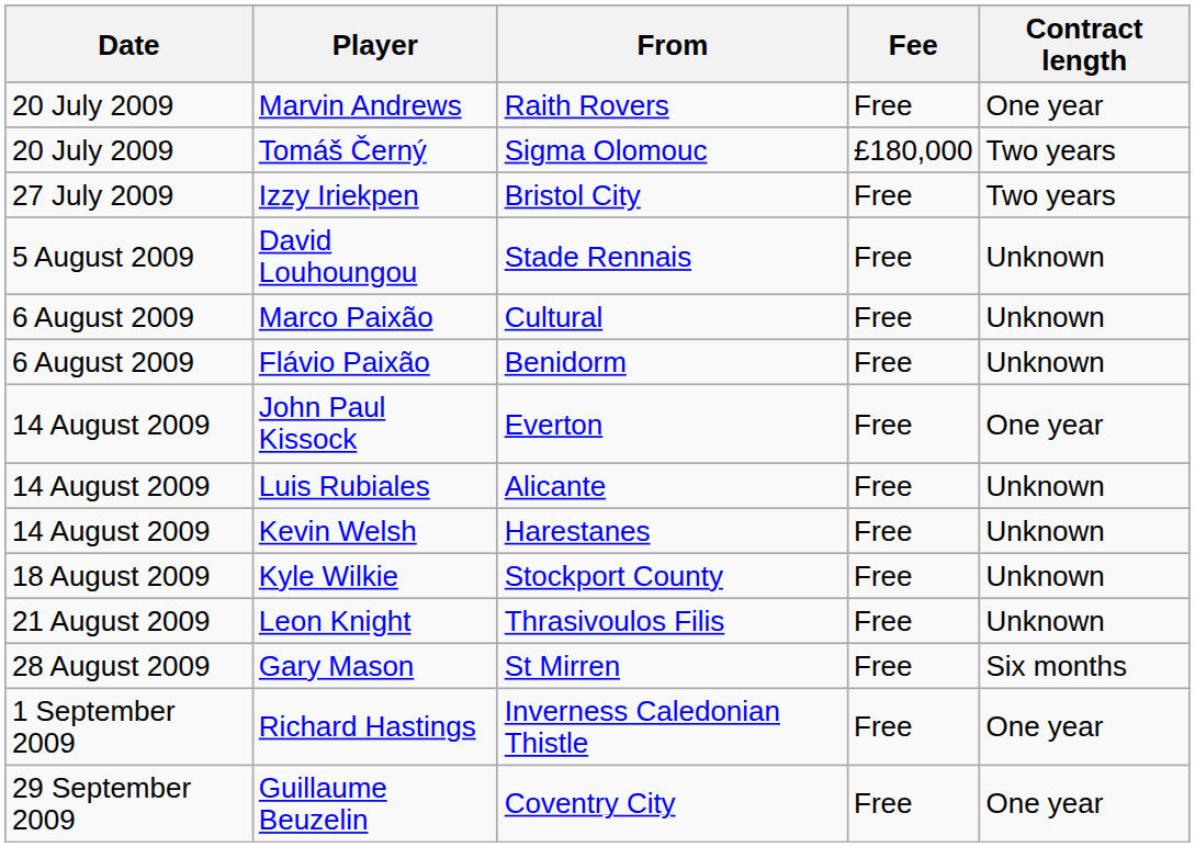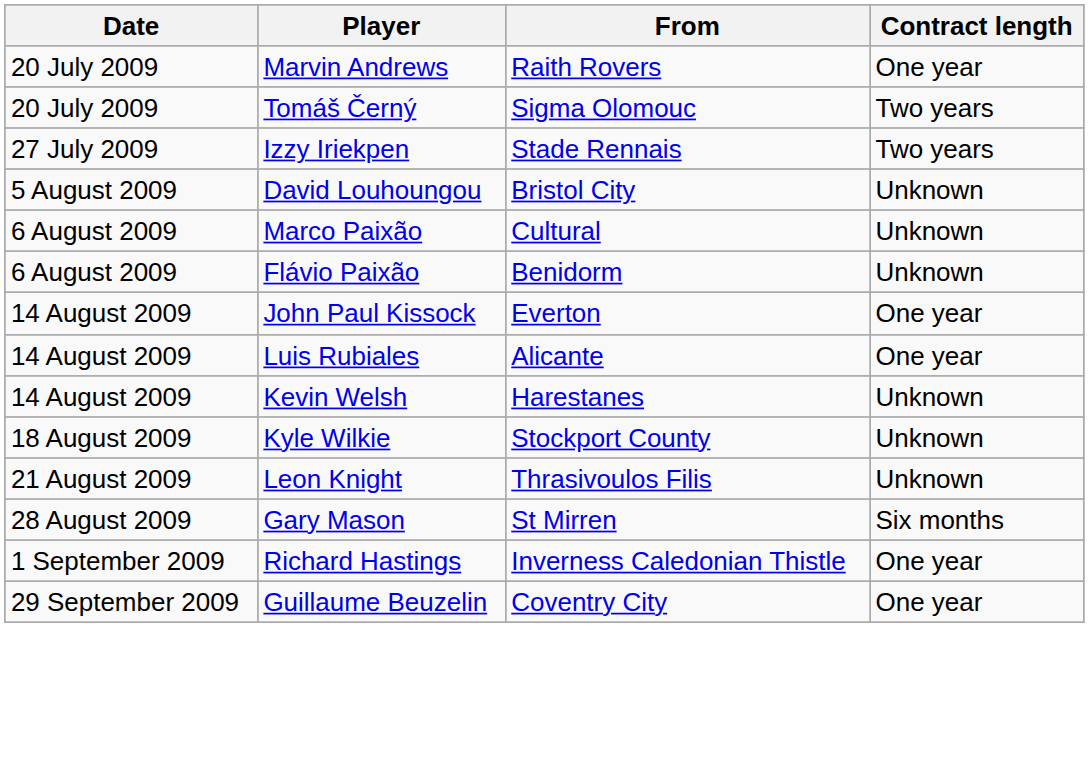 <table class="wikitable" style="font-size:95%; width:50%">
 <tr>
 <th>Date</th>
 <th>Player</th>
 <th>From</th>
-<th>Fee</th>
 <th>Contract length</th>
 </tr>
 <tr>
 <td>20 July 2009</td>
 <td> <a href='#'>Marvin Andrews</a></td>
 <td> <a href='#'>Raith Rovers</a></td>
-<td>Free</td>
 <td>One year</td>
 </tr>
 <tr>
 <td>20 July 2009</td>
 <td> <a href='#'>Tomáš Černý</a></td>
 <td> <a href='#'>Sigma Olomouc</a></td>
-<td>£180,000</td>
 <td>Two years</td>
 </tr>
 <tr>
 <td>27 July 2009</td>
 <td> <a href='#'>Izzy Iriekpen</a></td>
-<td> <a href='#'>Bristol City</a></td>
-<td>Free</td>
+<td> <a href='#'>Stade Rennais</a></td>
 <td>Two years</td>
 </tr>
 <tr>
 <td>5 August 2009</td>
 <td> <a href='#'>David Louhoungou</a></td>
-<td> <a href='#'>Stade Rennais</a></td>
-<td>Free</td>
+<td> <a href='#'>Bristol City</a></td>
 <td>Unknown</td>
 </tr>
 <tr>
 <td>6 August 2009</td>
 <td> <a href='#'>Marco Paixão</a></td>
 <td> <a href='#'>Cultural</a></td>
-<td>Free</td>
 <td>Unknown</td>
 </tr>
 <tr>
 <td>6 August 2009</td>
 <td> <a href='#'>Flávio Paixão</a></td>
 <td> <a href='#'>Benidorm</a></td>
-<td>Free</td>
 <td>Unknown</td>
 </tr>
 <tr>
 <td>14 August 2009</td>
 <td> <a href='#'>John Paul Kissock</a></td>
 <td> <a href='#'>Everton</a></td>
-<td>Free</td>
 <td>One year</td>
 </tr>
 <tr>
 <td>14 August 2009</td>
 <td> <a href='#'>Luis Rubiales</a></td>
 <td> <a href='#'>Alicante</a></td>
-<td>Free</td>
-<td>Unknown</td>
+<td>One year</td>
 </tr>
 <tr>
 <td>14 August 2009</td>
 <td> <a href='#'>Kevin Welsh</a></td>
 <td> <a href='#'>Harestanes</a></td>
-<td>Free</td>
 <td>Unknown</td>
 </tr>
 <tr>
 <td>18 August 2009</td>
 <td> <a href='#'>Kyle Wilkie</a></td>
 <td> <a href='#'>Stockport County</a></td>
-<td>Free</td>
 <td>Unknown</td>
 </tr>
 <tr>
 <td>21 August 2009</td>
 <td> <a href='#'>Leon Knight</a></td>
 <td> <a href='#'>Thrasivoulos Filis</a></td>
-<td>Free</td>
 <td>Unknown</td>
 </tr>
 <tr>
 <td>28 August 2009</td>
 <td> <a href='#'>Gary Mason</a></td>
 <td> <a href='#'>St Mirren</a></td>
-<td>Free</td>
 <td>Six months</td>
 </tr>
 <tr>
 <td>1 September 2009</td>
 <td> <a href='#'>Richard Hastings</a></td>
 <td> <a href='#'>Inverness Caledonian Thistle</a></td>
-<td>Free</td>
 <td>One year</td>
 </tr>
 <tr>
 <td>29 September 2009</td>
 <td> <a href='#'>Guillaume Beuzelin</a></td>
 <td> <a href='#'>Coventry City</a></td>
-<td>Free</td>
 <td>One year</td>
 </tr>
 </table>
